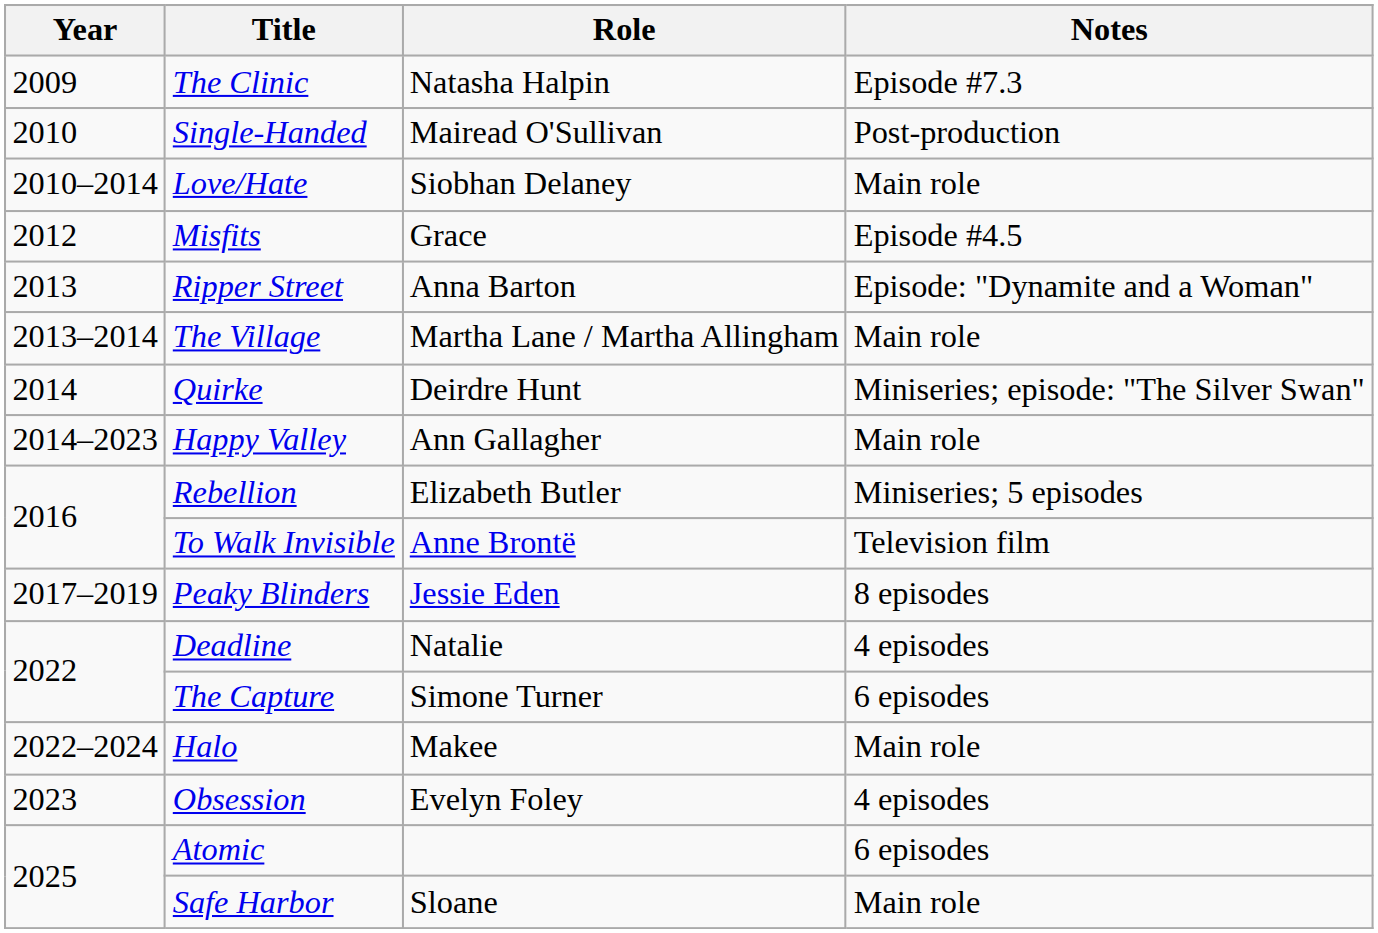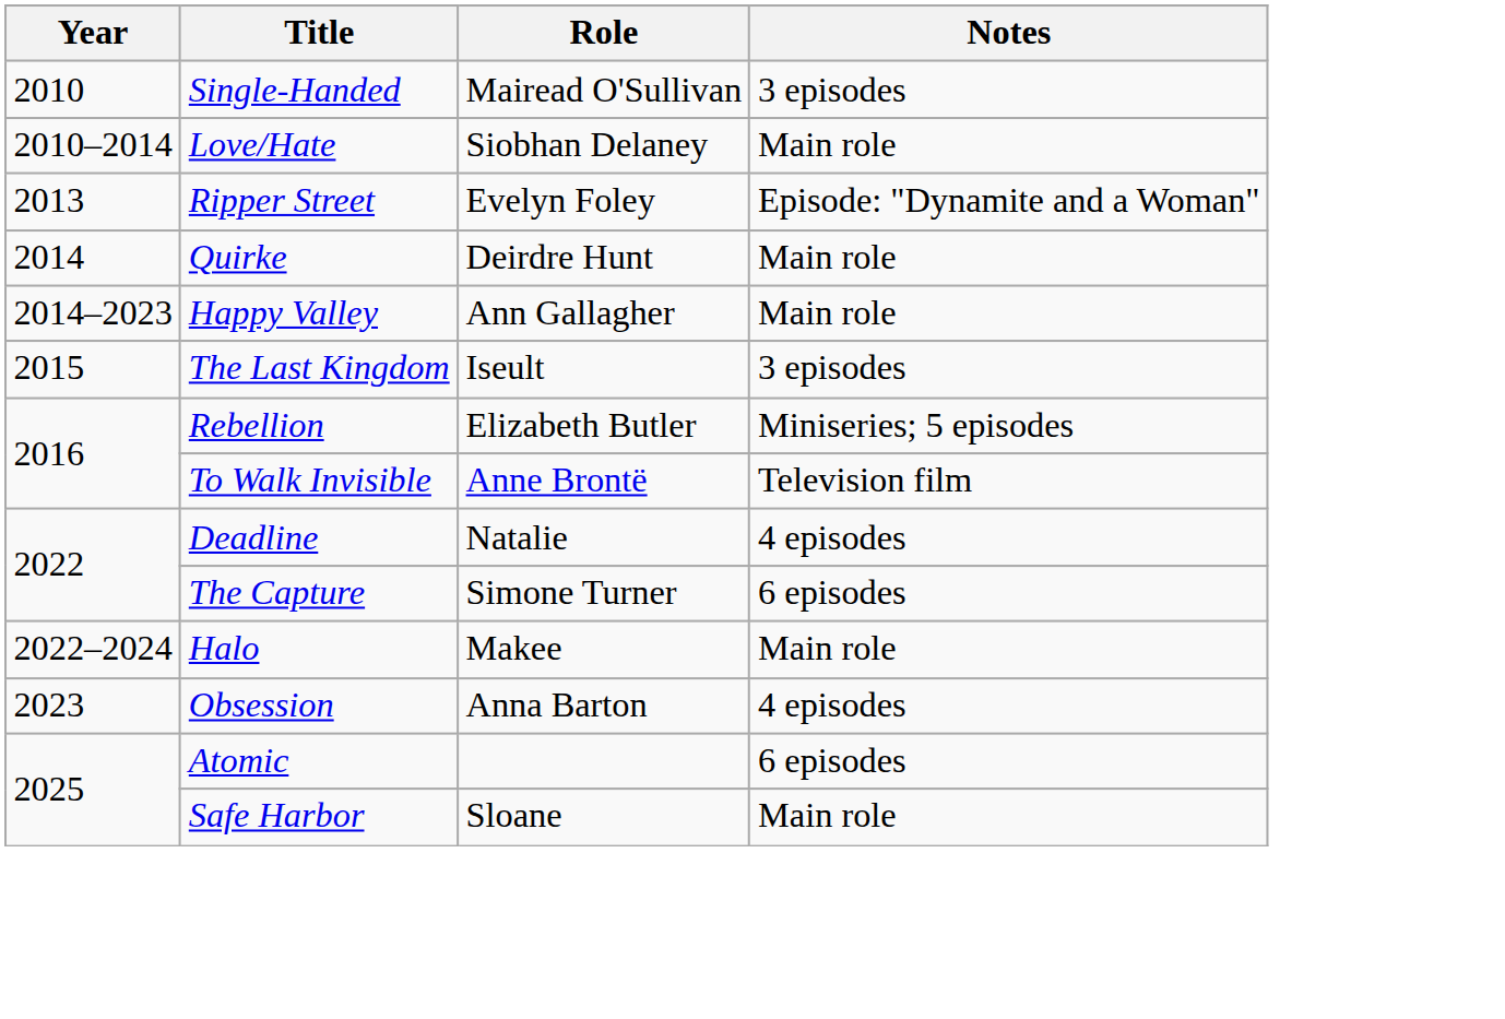 <table class="wikitable sortable">
 <tr>
 <th>Year</th>
 <th>Title</th>
 <th>Role</th>
 <th class="unsortable">Notes</th>
 </tr>
 <tr>
-<td>2009</td>
-<td><em><a href='#'>The Clinic</a></em></td>
-<td>Natasha Halpin</td>
-<td>Episode #7.3</td>
-</tr>
-<tr>
 <td>2010</td>
 <td><em><a href='#'>Single-Handed</a></em></td>
 <td>Mairead O'Sullivan</td>
-<td>Post-production</td>
+<td>3 episodes</td>
 </tr>
 <tr>
 <td>2010–2014</td>
 <td><em><a href='#'>Love/Hate</a></em></td>
 <td>Siobhan Delaney</td>
 <td>Main role</td>
 </tr>
 <tr>
-<td>2012</td>
-<td><em><a href='#'>Misfits</a></em></td>
-<td>Grace</td>
-<td>Episode #4.5</td>
-</tr>
-<tr>
 <td>2013</td>
 <td><em><a href='#'>Ripper Street</a></em></td>
-<td>Anna Barton</td>
+<td>Evelyn Foley</td>
 <td>Episode: "Dynamite and a Woman"</td>
-</tr>
-<tr>
-<td>2013–2014</td>
-<td><em><a href='#'>The Village</a></em></td>
-<td>Martha Lane / Martha Allingham</td>
-<td>Main role</td>
 </tr>
 <tr>
 <td>2014</td>
 <td><em><a href='#'>Quirke</a></em></td>
 <td>Deirdre Hunt</td>
-<td>Miniseries; episode: "The Silver Swan"</td>
+<td>Main role</td>
 </tr>
 <tr>
 <td>2014–2023</td>
 <td><em><a href='#'>Happy Valley</a></em></td>
 <td>Ann Gallagher</td>
 <td>Main role</td>
+</tr>
+<tr>
+<td>2015</td>
+<td><em><a href='#'>The Last Kingdom</a></em></td>
+<td>Iseult</td>
+<td>3 episodes</td>
 </tr>
 <tr>
 <td rowspan="2">2016</td>
 <td><em><a href='#'>Rebellion</a></em></td>
 <td>Elizabeth Butler</td>
 <td>Miniseries; 5 episodes</td>
 </tr>
 <tr>
 <td><em><a href='#'>To Walk Invisible</a></em></td>
 <td><a href='#'>Anne Brontë</a></td>
 <td>Television film</td>
-</tr>
-<tr>
-<td>2017–2019</td>
-<td><em><a href='#'>Peaky Blinders</a></em></td>
-<td><a href='#'>Jessie Eden</a></td>
-<td>8 episodes</td>
 </tr>
 <tr>
 <td rowspan="2">2022</td>
 <td><em><a href='#'>Deadline</a></em></td>
 <td>Natalie</td>
 <td>4 episodes</td>
 </tr>
 <tr>
 <td><em><a href='#'>The Capture</a></em></td>
 <td>Simone Turner</td>
 <td>6 episodes</td>
 </tr>
 <tr>
 <td>2022–2024</td>
 <td><em><a href='#'>Halo</a></em></td>
 <td>Makee</td>
 <td>Main role</td>
 </tr>
 <tr>
 <td>2023</td>
 <td><em><a href='#'>Obsession</a></em></td>
-<td>Evelyn Foley</td>
+<td>Anna Barton</td>
 <td>4 episodes</td>
 </tr>
 <tr>
 <td rowspan="2">2025</td>
 <td><em><a href='#'>Atomic</a></em></td>
 <td></td>
 <td>6 episodes</td>
 </tr>
 <tr>
 <td><em><a href='#'>Safe Harbor</a></td>
 <td>Sloane</td>
 <td>Main role</td>
 </tr>
 </table>
